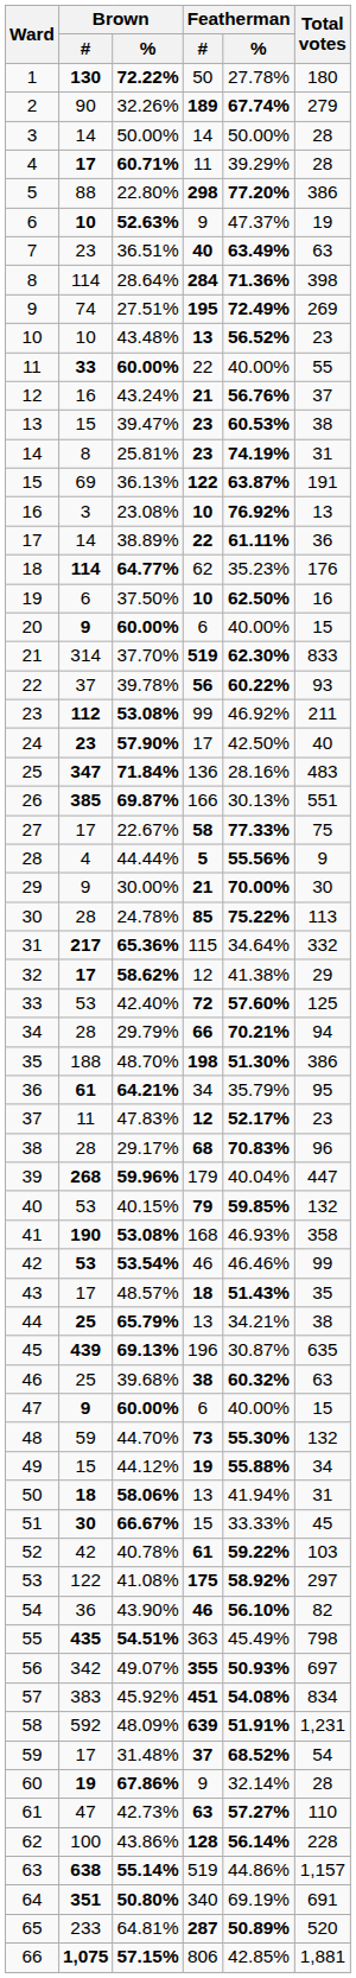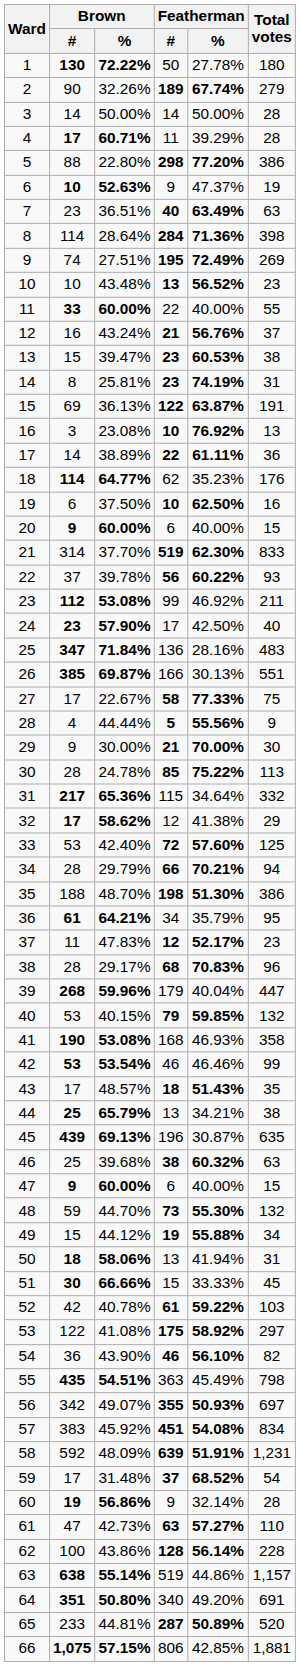 <table class="wikitable sortable mw-collapsible mw-collapsed" style="text-align:center;">
 <tr>
 <th rowspan="2">Ward</th>
 <th colspan="2">Brown</th>
 <th colspan="2">Featherman</th>
 <th rowspan="2">Total<br>votes</th>
 </tr>
 <tr>
 <th>#</th>
 <th>%</th>
 <th>#</th>
 <th>%</th>
 </tr>
 <tr>
 <td>1</td>
 <td><strong>130</strong></td>
 <td><strong>72.22%</strong></td>
 <td>50</td>
 <td>27.78%</td>
 <td>180</td>
 </tr>
 <tr>
 <td>2</td>
 <td>90</td>
 <td>32.26%</td>
 <td><strong>189</strong></td>
 <td><strong>67.74%</strong></td>
 <td>279</td>
 </tr>
 <tr>
 <td>3</td>
 <td>14</td>
 <td>50.00%</td>
 <td>14</td>
 <td>50.00%</td>
 <td>28</td>
 </tr>
 <tr>
 <td>4</td>
 <td><strong>17</strong></td>
 <td><strong>60.71%</strong></td>
 <td>11</td>
 <td>39.29%</td>
 <td>28</td>
 </tr>
 <tr>
 <td>5</td>
 <td>88</td>
 <td>22.80%</td>
 <td><strong>298</strong></td>
 <td><strong>77.20%</strong></td>
 <td>386</td>
 </tr>
 <tr>
 <td>6</td>
 <td><strong>10</strong></td>
 <td><strong>52.63%</strong></td>
 <td>9</td>
 <td>47.37%</td>
 <td>19</td>
 </tr>
 <tr>
 <td>7</td>
 <td>23</td>
 <td>36.51%</td>
 <td><strong>40</strong></td>
 <td><strong>63.49%</strong></td>
 <td>63</td>
 </tr>
 <tr>
 <td>8</td>
 <td>114</td>
 <td>28.64%</td>
 <td><strong>284</strong></td>
 <td><strong>71.36%</strong></td>
 <td>398</td>
 </tr>
 <tr>
 <td>9</td>
 <td>74</td>
 <td>27.51%</td>
 <td><strong>195</strong></td>
 <td><strong>72.49%</strong></td>
 <td>269</td>
 </tr>
 <tr>
 <td>10</td>
 <td>10</td>
 <td>43.48%</td>
 <td><strong>13</strong></td>
 <td><strong>56.52%</strong></td>
 <td>23</td>
 </tr>
 <tr>
 <td>11</td>
 <td><strong>33</strong></td>
 <td><strong>60.00%</strong></td>
 <td>22</td>
 <td>40.00%</td>
 <td>55</td>
 </tr>
 <tr>
 <td>12</td>
 <td>16</td>
 <td>43.24%</td>
 <td><strong>21</strong></td>
 <td><strong>56.76%</strong></td>
 <td>37</td>
 </tr>
 <tr>
 <td>13</td>
 <td>15</td>
 <td>39.47%</td>
 <td><strong>23</strong></td>
 <td><strong>60.53%</strong></td>
 <td>38</td>
 </tr>
 <tr>
 <td>14</td>
 <td>8</td>
 <td>25.81%</td>
 <td><strong>23</strong></td>
 <td><strong>74.19%</strong></td>
 <td>31</td>
 </tr>
 <tr>
 <td>15</td>
 <td>69</td>
 <td>36.13%</td>
 <td><strong>122</strong></td>
 <td><strong>63.87%</strong></td>
 <td>191</td>
 </tr>
 <tr>
 <td>16</td>
 <td>3</td>
 <td>23.08%</td>
 <td><strong>10</strong></td>
 <td><strong>76.92%</strong></td>
 <td>13</td>
 </tr>
 <tr>
 <td>17</td>
 <td>14</td>
 <td>38.89%</td>
 <td><strong>22</strong></td>
 <td><strong>61.11%</strong></td>
 <td>36</td>
 </tr>
 <tr>
 <td>18</td>
 <td><strong>114</strong></td>
 <td><strong>64.77%</strong></td>
 <td>62</td>
 <td>35.23%</td>
 <td>176</td>
 </tr>
 <tr>
 <td>19</td>
 <td>6</td>
 <td>37.50%</td>
 <td><strong>10</strong></td>
 <td><strong>62.50%</strong></td>
 <td>16</td>
 </tr>
 <tr>
 <td>20</td>
 <td><strong>9</strong></td>
 <td><strong>60.00%</strong></td>
 <td>6</td>
 <td>40.00%</td>
 <td>15</td>
 </tr>
 <tr>
 <td>21</td>
 <td>314</td>
 <td>37.70%</td>
 <td><strong>519</strong></td>
 <td><strong>62.30%</strong></td>
 <td>833</td>
 </tr>
 <tr>
 <td>22</td>
 <td>37</td>
 <td>39.78%</td>
 <td><strong>56</strong></td>
 <td><strong>60.22%</strong></td>
 <td>93</td>
 </tr>
 <tr>
 <td>23</td>
 <td><strong>112</strong></td>
 <td><strong>53.08%</strong></td>
 <td>99</td>
 <td>46.92%</td>
 <td>211</td>
 </tr>
 <tr>
 <td>24</td>
 <td><strong>23</strong></td>
 <td><strong>57.90%</strong></td>
 <td>17</td>
 <td>42.50%</td>
 <td>40</td>
 </tr>
 <tr>
 <td>25</td>
 <td><strong>347</strong></td>
 <td><strong>71.84%</strong></td>
 <td>136</td>
 <td>28.16%</td>
 <td>483</td>
 </tr>
 <tr>
 <td>26</td>
 <td><strong>385</strong></td>
 <td><strong>69.87%</strong></td>
 <td>166</td>
 <td>30.13%</td>
 <td>551</td>
 </tr>
 <tr>
 <td>27</td>
 <td>17</td>
 <td>22.67%</td>
 <td><strong>58</strong></td>
 <td><strong>77.33%</strong></td>
 <td>75</td>
 </tr>
 <tr>
 <td>28</td>
 <td>4</td>
 <td>44.44%</td>
 <td><strong>5</strong></td>
 <td><strong>55.56%</strong></td>
 <td>9</td>
 </tr>
 <tr>
 <td>29</td>
 <td>9</td>
 <td>30.00%</td>
 <td><strong>21</strong></td>
 <td><strong>70.00%</strong></td>
 <td>30</td>
 </tr>
 <tr>
 <td>30</td>
 <td>28</td>
 <td>24.78%</td>
 <td><strong>85</strong></td>
 <td><strong>75.22%</strong></td>
 <td>113</td>
 </tr>
 <tr>
 <td>31</td>
 <td><strong>217</strong></td>
 <td><strong>65.36%</strong></td>
 <td>115</td>
 <td>34.64%</td>
 <td>332</td>
 </tr>
 <tr>
 <td>32</td>
 <td><strong>17</strong></td>
 <td><strong>58.62%</strong></td>
 <td>12</td>
 <td>41.38%</td>
 <td>29</td>
 </tr>
 <tr>
 <td>33</td>
 <td>53</td>
 <td>42.40%</td>
 <td><strong>72</strong></td>
 <td><strong>57.60%</strong></td>
 <td>125</td>
 </tr>
 <tr>
 <td>34</td>
 <td>28</td>
 <td>29.79%</td>
 <td><strong>66</strong></td>
 <td><strong>70.21%</strong></td>
 <td>94</td>
 </tr>
 <tr>
 <td>35</td>
 <td>188</td>
 <td>48.70%</td>
 <td><strong>198</strong></td>
 <td><strong>51.30%</strong></td>
 <td>386</td>
 </tr>
 <tr>
 <td>36</td>
 <td><strong>61</strong></td>
 <td><strong>64.21%</strong></td>
 <td>34</td>
 <td>35.79%</td>
 <td>95</td>
 </tr>
 <tr>
 <td>37</td>
 <td>11</td>
 <td>47.83%</td>
 <td><strong>12</strong></td>
 <td><strong>52.17%</strong></td>
 <td>23</td>
 </tr>
 <tr>
 <td>38</td>
 <td>28</td>
 <td>29.17%</td>
 <td><strong>68</strong></td>
 <td><strong>70.83%</strong></td>
 <td>96</td>
 </tr>
 <tr>
 <td>39</td>
 <td><strong>268</strong></td>
 <td><strong>59.96%</strong></td>
 <td>179</td>
 <td>40.04%</td>
 <td>447</td>
 </tr>
 <tr>
 <td>40</td>
 <td>53</td>
 <td>40.15%</td>
 <td><strong>79</strong></td>
 <td><strong>59.85%</strong></td>
 <td>132</td>
 </tr>
 <tr>
 <td>41</td>
 <td><strong>190</strong></td>
 <td><strong>53.08%</strong></td>
 <td>168</td>
 <td>46.93%</td>
 <td>358</td>
 </tr>
 <tr>
 <td>42</td>
 <td><strong>53</strong></td>
 <td><strong>53.54%</strong></td>
 <td>46</td>
 <td>46.46%</td>
 <td>99</td>
 </tr>
 <tr>
 <td>43</td>
 <td>17</td>
 <td>48.57%</td>
 <td><strong>18</strong></td>
 <td><strong>51.43%</strong></td>
 <td>35</td>
 </tr>
 <tr>
 <td>44</td>
 <td><strong>25</strong></td>
 <td><strong>65.79%</strong></td>
 <td>13</td>
 <td>34.21%</td>
 <td>38</td>
 </tr>
 <tr>
 <td>45</td>
 <td><strong>439</strong></td>
 <td><strong>69.13%</strong></td>
 <td>196</td>
 <td>30.87%</td>
 <td>635</td>
 </tr>
 <tr>
 <td>46</td>
 <td>25</td>
 <td>39.68%</td>
 <td><strong>38</strong></td>
 <td><strong>60.32%</strong></td>
 <td>63</td>
 </tr>
 <tr>
 <td>47</td>
 <td><strong>9</strong></td>
 <td><strong>60.00%</strong></td>
 <td>6</td>
 <td>40.00%</td>
 <td>15</td>
 </tr>
 <tr>
 <td>48</td>
 <td>59</td>
 <td>44.70%</td>
 <td><strong>73</strong></td>
 <td><strong>55.30%</strong></td>
 <td>132</td>
 </tr>
 <tr>
 <td>49</td>
 <td>15</td>
 <td>44.12%</td>
 <td><strong>19</strong></td>
 <td><strong>55.88%</strong></td>
 <td>34</td>
 </tr>
 <tr>
 <td>50</td>
 <td><strong>18</strong></td>
 <td><strong>58.06%</strong></td>
 <td>13</td>
 <td>41.94%</td>
 <td>31</td>
 </tr>
 <tr>
 <td>51</td>
 <td><strong>30</strong></td>
-<td><strong>66.67%</strong></td>
+<td><strong>66.66%</strong></td>
 <td>15</td>
 <td>33.33%</td>
 <td>45</td>
 </tr>
 <tr>
 <td>52</td>
 <td>42</td>
 <td>40.78%</td>
 <td><strong>61</strong></td>
 <td><strong>59.22%</strong></td>
 <td>103</td>
 </tr>
 <tr>
 <td>53</td>
 <td>122</td>
 <td>41.08%</td>
 <td><strong>175</strong></td>
 <td><strong>58.92%</strong></td>
 <td>297</td>
 </tr>
 <tr>
 <td>54</td>
 <td>36</td>
 <td>43.90%</td>
 <td><strong>46</strong></td>
 <td><strong>56.10%</strong></td>
 <td>82</td>
 </tr>
 <tr>
 <td>55</td>
 <td><strong>435</strong></td>
 <td><strong>54.51%</strong></td>
 <td>363</td>
 <td>45.49%</td>
 <td>798</td>
 </tr>
 <tr>
 <td>56</td>
 <td>342</td>
 <td>49.07%</td>
 <td><strong>355</strong></td>
 <td><strong>50.93%</strong></td>
 <td>697</td>
 </tr>
 <tr>
 <td>57</td>
 <td>383</td>
 <td>45.92%</td>
 <td><strong>451</strong></td>
 <td><strong>54.08%</strong></td>
 <td>834</td>
 </tr>
 <tr>
 <td>58</td>
 <td>592</td>
 <td>48.09%</td>
 <td><strong>639</strong></td>
 <td><strong>51.91%</strong></td>
 <td>1,231</td>
 </tr>
 <tr>
 <td>59</td>
 <td>17</td>
 <td>31.48%</td>
 <td><strong>37</strong></td>
 <td><strong>68.52%</strong></td>
 <td>54</td>
 </tr>
 <tr>
 <td>60</td>
 <td><strong>19</strong></td>
-<td><strong>67.86%</strong></td>
+<td><strong>56.86%</strong></td>
 <td>9</td>
 <td>32.14%</td>
 <td>28</td>
 </tr>
 <tr>
 <td>61</td>
 <td>47</td>
 <td>42.73%</td>
 <td><strong>63</strong></td>
 <td><strong>57.27%</strong></td>
 <td>110</td>
 </tr>
 <tr>
 <td>62</td>
 <td>100</td>
 <td>43.86%</td>
 <td><strong>128</strong></td>
 <td><strong>56.14%</strong></td>
 <td>228</td>
 </tr>
 <tr>
 <td>63</td>
 <td><strong>638</strong></td>
 <td><strong>55.14%</strong></td>
 <td>519</td>
 <td>44.86%</td>
 <td>1,157</td>
 </tr>
 <tr>
 <td>64</td>
 <td><strong>351</strong></td>
 <td><strong>50.80%</strong></td>
 <td>340</td>
-<td>69.19%</td>
+<td>49.20%</td>
 <td>691</td>
 </tr>
 <tr>
 <td>65</td>
 <td>233</td>
-<td>64.81%</td>
+<td>44.81%</td>
 <td><strong>287</strong></td>
 <td><strong>50.89%</strong></td>
 <td>520</td>
 </tr>
 <tr>
 <td>66</td>
 <td><strong>1,075</strong></td>
 <td><strong>57.15%</strong></td>
 <td>806</td>
 <td>42.85%</td>
 <td>1,881</td>
 </tr>
 </table>
